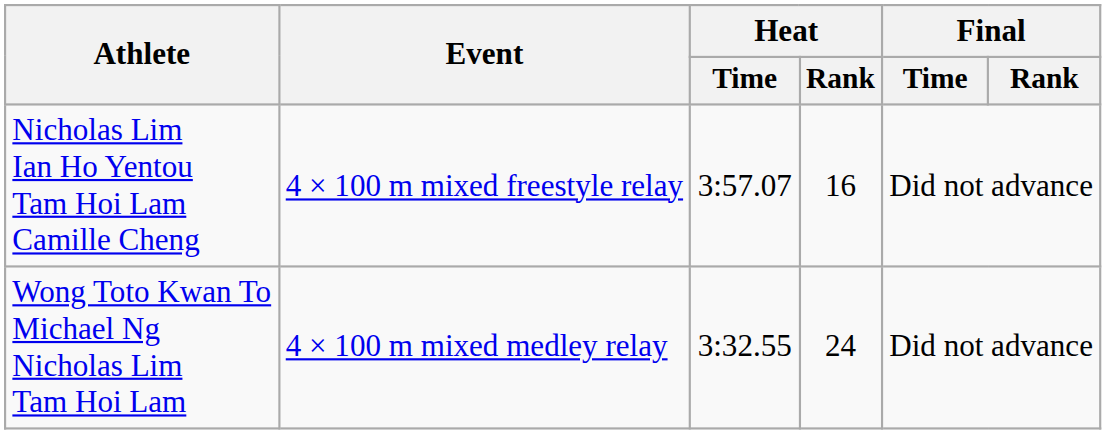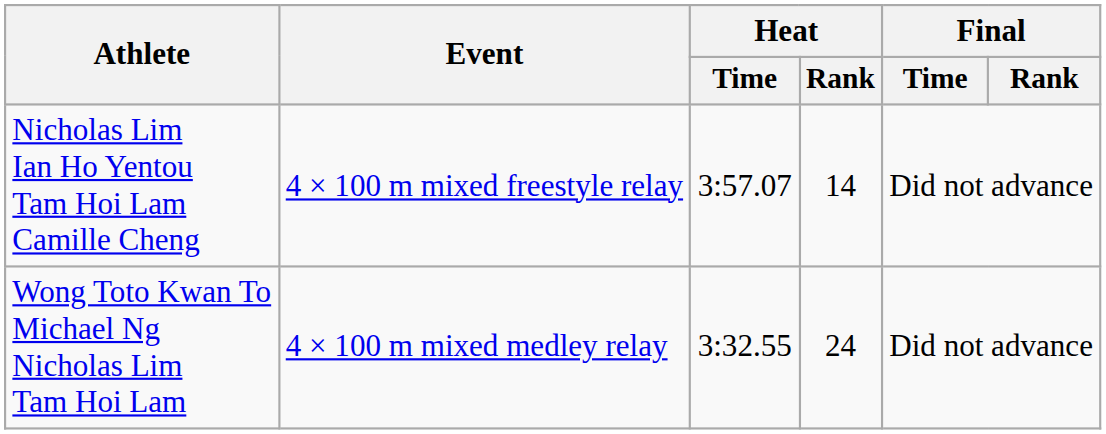 <table class=wikitable style="font-size:90%">
 <tr>
 <th rowspan="2">Athlete</th>
 <th rowspan="2">Event</th>
 <th colspan="2">Heat</th>
 <th colspan="2">Final</th>
 </tr>
 <tr style="font-size:95%">
 <th>Time</th>
 <th>Rank</th>
 <th>Time</th>
 <th>Rank</th>
 </tr>
 <tr align=center>
 <td align=left><a href='#'>Nicholas Lim</a><br><a href='#'>Ian Ho Yentou</a><br><a href='#'>Tam Hoi Lam</a><br><a href='#'>Camille Cheng</a></td>
 <td align=left><a href='#'>4 × 100 m mixed freestyle relay</a></td>
 <td>3:57.07</td>
-<td>16</td>
+<td>14</td>
 <td colspan=2>Did not advance</td>
 </tr>
 <tr align=center>
 <td align=left><a href='#'>Wong Toto Kwan To</a><br><a href='#'>Michael Ng</a><br><a href='#'>Nicholas Lim</a><br><a href='#'>Tam Hoi Lam</a></td>
 <td align=left><a href='#'>4 × 100 m mixed medley relay</a></td>
 <td>3:32.55</td>
 <td>24</td>
 <td colspan=2>Did not advance</td>
 </tr>
 </table>
